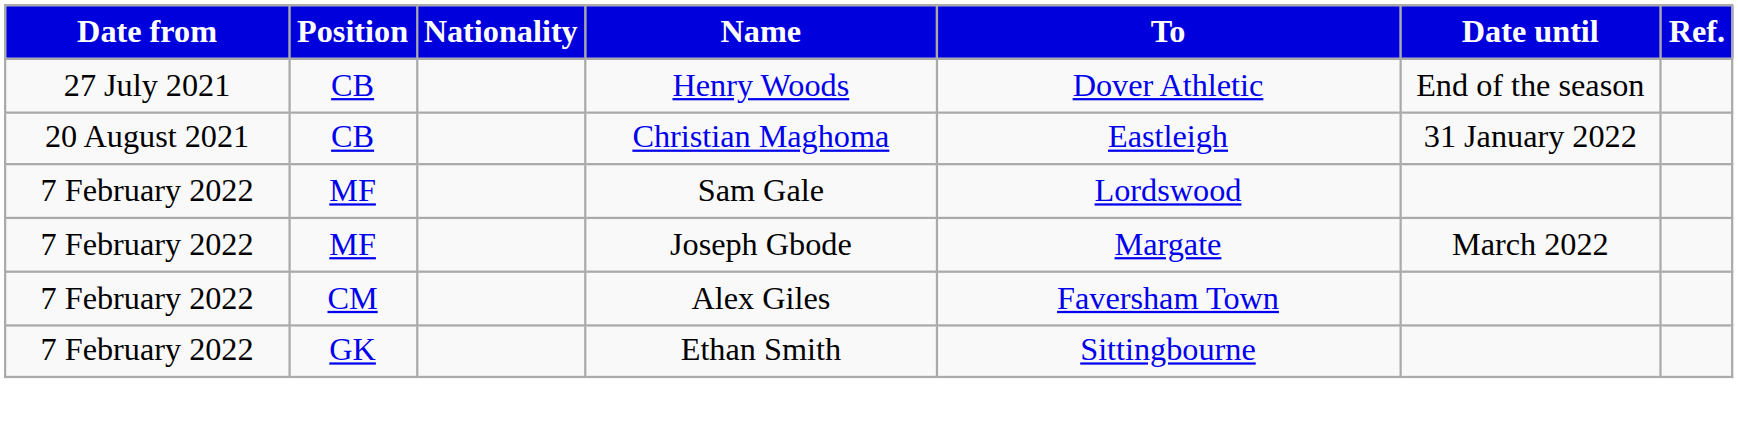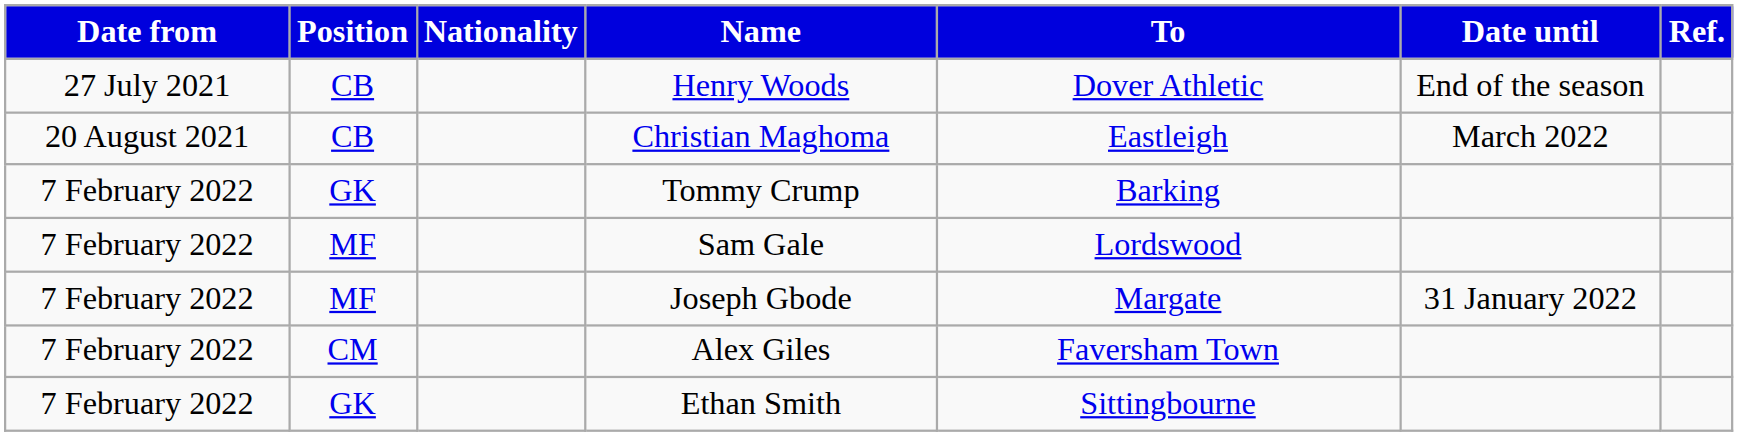 <table class="wikitable"  style="text-align:center; font-size:90%; ">
 <tr>
 <th style="background:#0000dd;color:#fff; width:120px;">Date from</th>
 <th style="background:#0000dd;color:#fff; width:50px;">Position</th>
 <th style="background:#0000dd;color:#fff; width:50px;">Nationality</th>
 <th style="background:#0000dd;color:#fff; width:150px;">Name</th>
 <th style="background:#0000dd;color:#fff; width:200px;">To</th>
 <th style="background:#0000dd;color:#fff; width:110px;">Date until</th>
 <th style="background:#0000dd;color:#fff; width:25px;">Ref.</th>
 </tr>
 <tr>
 <td>27 July 2021</td>
 <td><a href='#'>CB</a></td>
 <td></td>
 <td><a href='#'>Henry Woods</a></td>
 <td> <a href='#'>Dover Athletic</a></td>
 <td>End of the season</td>
 <td></td>
 </tr>
 <tr>
 <td>20 August 2021</td>
 <td><a href='#'>CB</a></td>
 <td></td>
 <td><a href='#'>Christian Maghoma</a></td>
 <td> <a href='#'>Eastleigh</a></td>
-<td>31 January 2022</td>
+<td>March 2022</td>
+<td></td>
+</tr>
+<tr>
+<td>7 February 2022</td>
+<td><a href='#'>GK</a></td>
+<td></td>
+<td>Tommy Crump</td>
+<td> <a href='#'>Barking</a></td>
+<td></td>
 <td></td>
 </tr>
 <tr>
 <td>7 February 2022</td>
 <td><a href='#'>MF</a></td>
 <td></td>
 <td>Sam Gale</td>
 <td> <a href='#'>Lordswood</a></td>
 <td></td>
 <td></td>
 </tr>
 <tr>
 <td>7 February 2022</td>
 <td><a href='#'>MF</a></td>
 <td></td>
 <td>Joseph Gbode</td>
 <td> <a href='#'>Margate</a></td>
-<td>March 2022</td>
+<td>31 January 2022</td>
 <td></td>
 </tr>
 <tr>
 <td>7 February 2022</td>
 <td><a href='#'>CM</a></td>
 <td></td>
 <td>Alex Giles</td>
 <td> <a href='#'>Faversham Town</a></td>
 <td></td>
 <td></td>
 </tr>
 <tr>
 <td>7 February 2022</td>
 <td><a href='#'>GK</a></td>
 <td></td>
 <td>Ethan Smith</td>
 <td> <a href='#'>Sittingbourne</a></td>
 <td></td>
 <td></td>
 </tr>
 </table>
